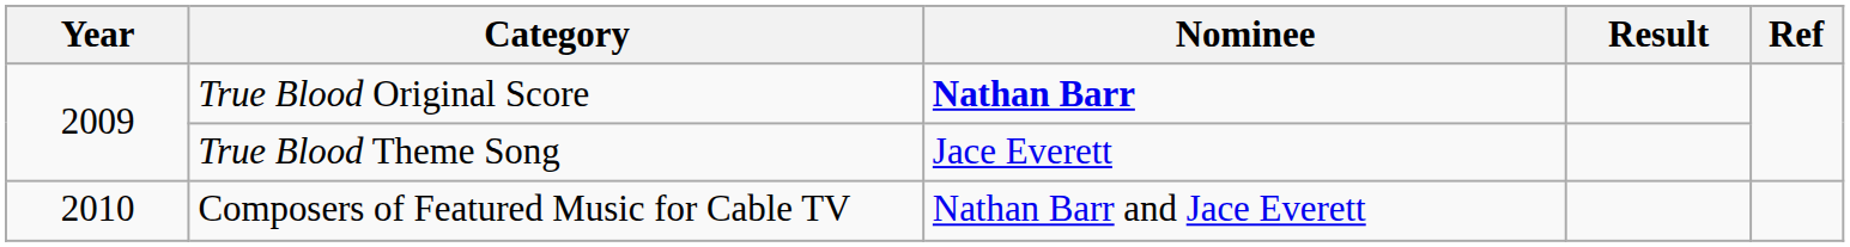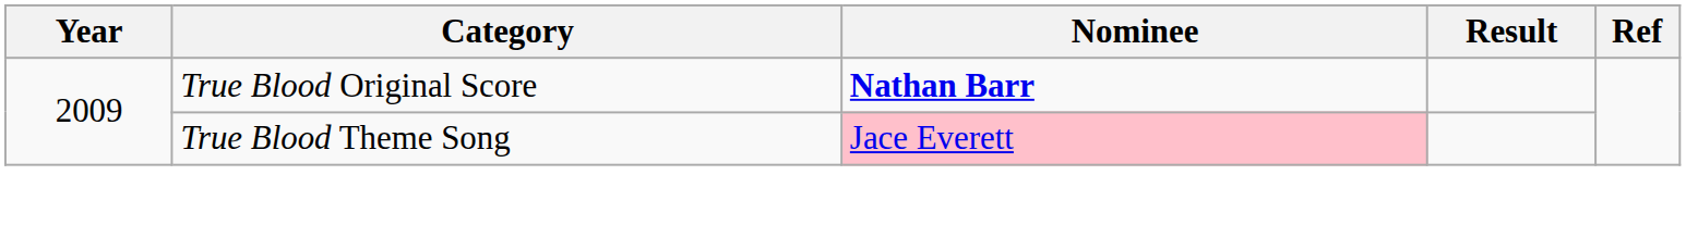 <table class="wikitable" width="90%">
 <tr>
 <th width="10%">Year</th>
 <th width="40%">Category</th>
 <th width="35%">Nominee</th>
 <th width="10%">Result</th>
 <th width="5%">Ref</th>
 </tr>
 <tr>
 <td rowspan="2" align="center">2009</td>
 <td><em>True Blood</em> Original Score</td>
 <td><strong><a href='#'>Nathan Barr</a></strong></td>
 <td></td>
 <td rowspan="2" align="center"></td>
 </tr>
 <tr>
 <td><em>True Blood</em> Theme Song</td>
-<td><a href='#'>Jace Everett</a></td>
+<td style="background: pink;"><a href='#'>Jace Everett</a></td>
 <td></td>
 </tr>
-<tr>
-<td align="center">2010</td>
-<td>Composers of Featured Music for Cable TV</td>
-<td><a href='#'>Nathan Barr</a> and <a href='#'>Jace Everett</a></td>
-<td></td>
-<td align="center"></td>
-</tr>
 </table>
